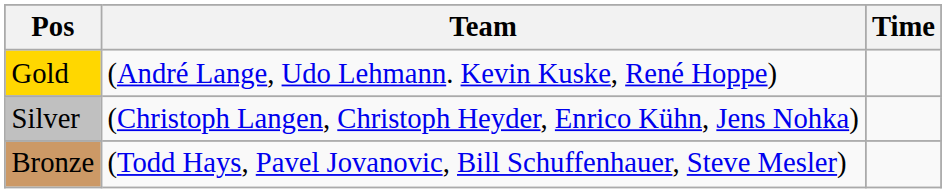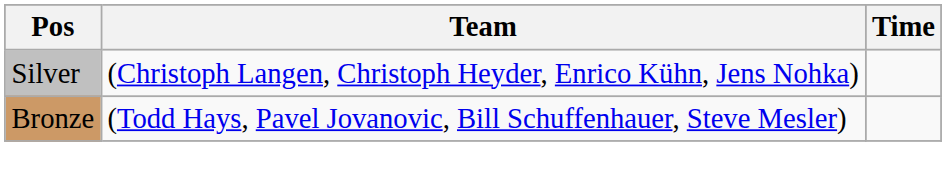 <table class="wikitable">
 <tr>
 <th>Pos</th>
 <th>Team</th>
 <th>Time</th>
-</tr>
-<tr>
-<td style="background:gold">Gold</td>
-<td> (<a href='#'>André Lange</a>, <a href='#'>Udo Lehmann</a>. <a href='#'>Kevin Kuske</a>, <a href='#'>René Hoppe</a>)</td>
-<td></td>
 </tr>
 <tr>
 <td style="background:silver">Silver</td>
 <td> (<a href='#'>Christoph Langen</a>, <a href='#'>Christoph Heyder</a>, <a href='#'>Enrico Kühn</a>, <a href='#'>Jens Nohka</a>)</td>
 <td></td>
 </tr>
 <tr>
 <td style="background:#cc9966">Bronze</td>
 <td> (<a href='#'>Todd Hays</a>, <a href='#'>Pavel Jovanovic</a>, <a href='#'>Bill Schuffenhauer</a>, <a href='#'>Steve Mesler</a>)</td>
 <td></td>
 </tr>
 </table>
